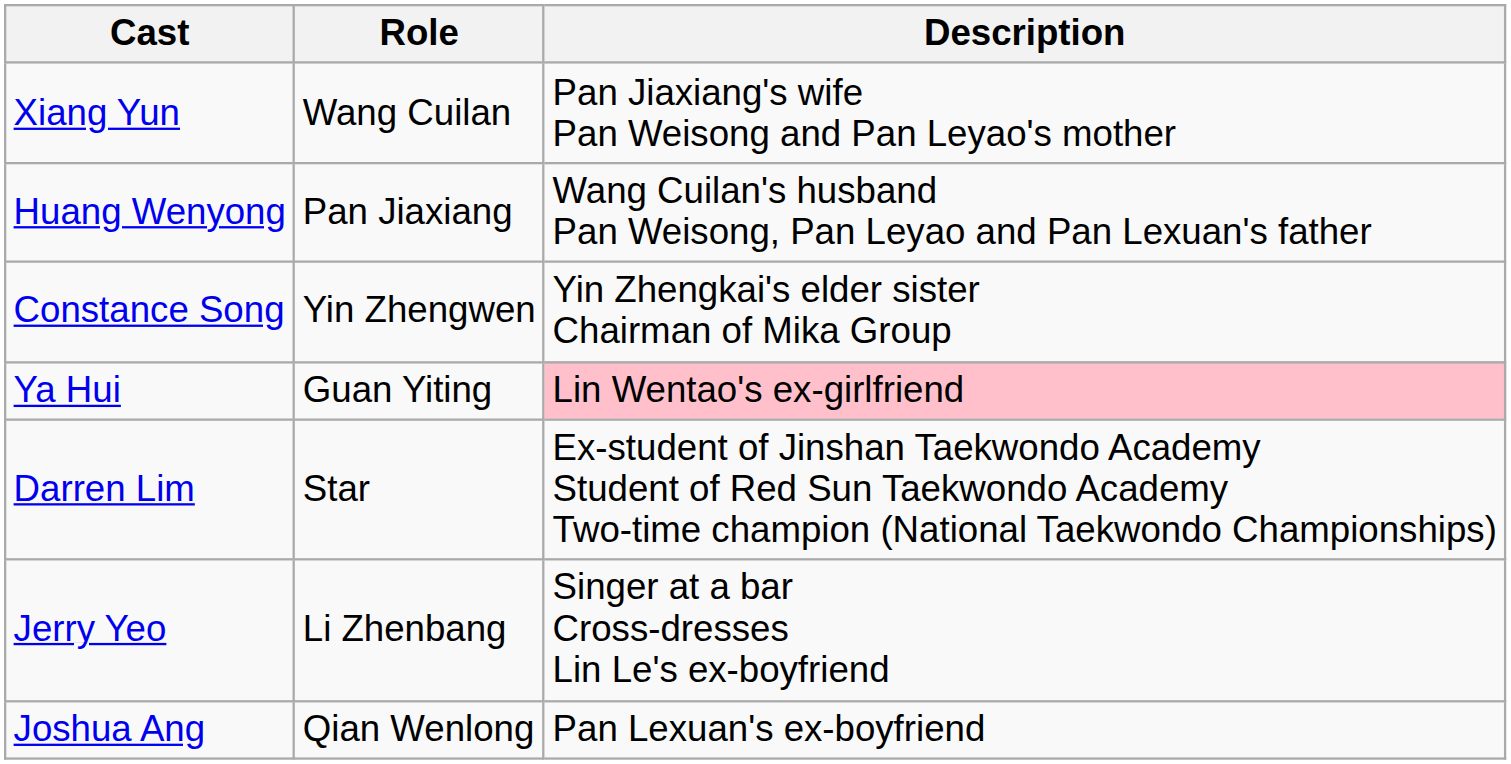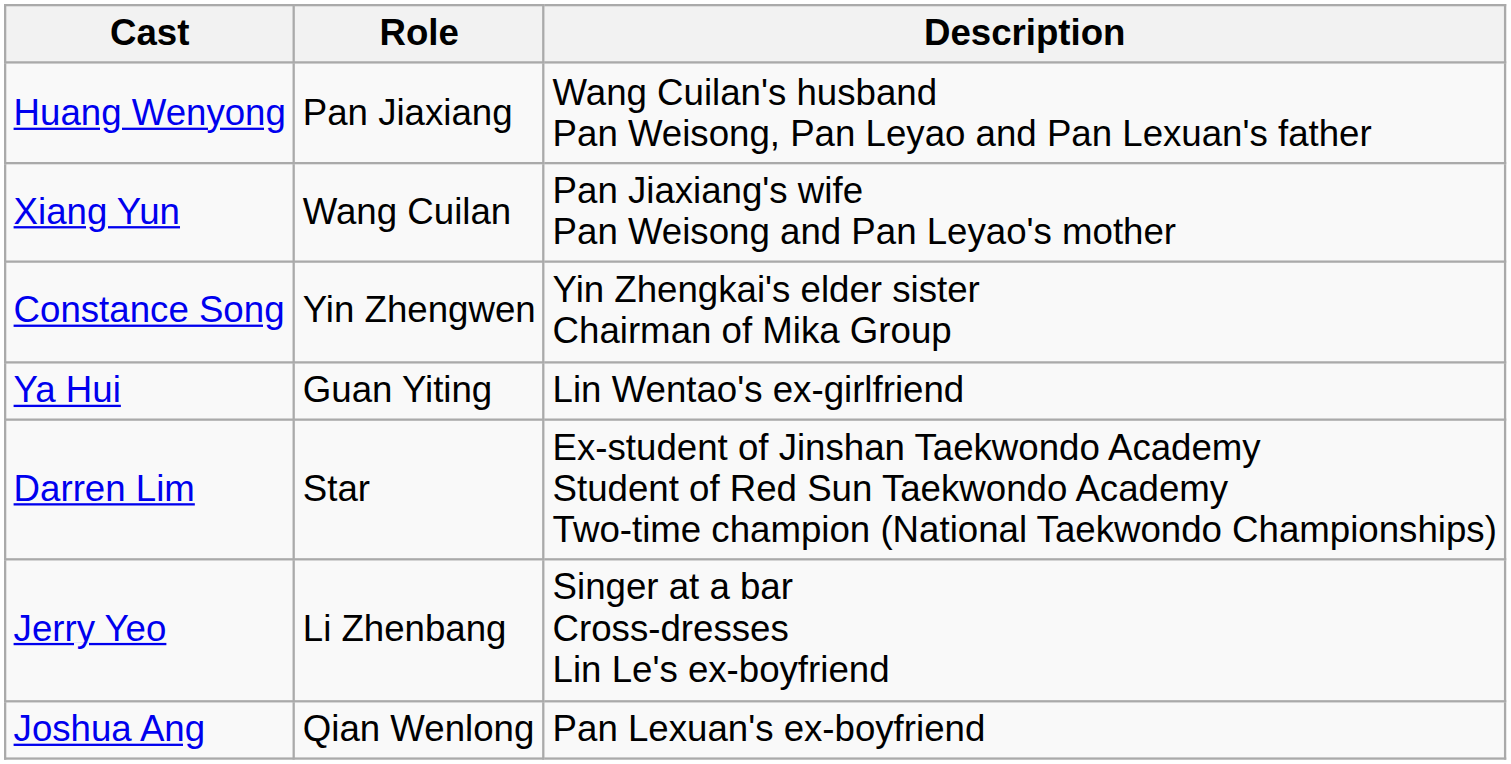 <table class="wikitable">
 <tr>
 <th>Cast</th>
 <th>Role</th>
 <th>Description</th>
 </tr>
 <tr>
+<td><a href='#'>Huang Wenyong</a></td>
+<td>Pan Jiaxiang</td>
+<td>Wang Cuilan's husband <br> Pan Weisong, Pan Leyao and Pan Lexuan's father</td>
+</tr>
+<tr>
 <td><a href='#'>Xiang Yun</a></td>
 <td>Wang Cuilan</td>
 <td>Pan Jiaxiang's wife <br> Pan Weisong and Pan Leyao's mother</td>
-</tr>
-<tr>
-<td><a href='#'>Huang Wenyong</a></td>
-<td>Pan Jiaxiang</td>
-<td>Wang Cuilan's husband <br> Pan Weisong, Pan Leyao and Pan Lexuan's father</td>
 </tr>
 <tr>
 <td><a href='#'>Constance Song</a></td>
 <td>Yin Zhengwen</td>
 <td>Yin Zhengkai's elder sister <br> Chairman of Mika Group</td>
 </tr>
 <tr>
 <td><a href='#'>Ya Hui</a></td>
 <td>Guan Yiting</td>
-<td style="background: pink;">Lin Wentao's ex-girlfriend</td>
+<td>Lin Wentao's ex-girlfriend</td>
 </tr>
 <tr>
 <td><a href='#'>Darren Lim</a></td>
 <td>Star</td>
 <td>Ex-student of Jinshan Taekwondo Academy <br> Student of Red Sun Taekwondo Academy <br> Two-time champion (National Taekwondo Championships)</td>
 </tr>
 <tr>
 <td><a href='#'>Jerry Yeo</a></td>
 <td>Li Zhenbang</td>
 <td>Singer at a bar <br> Cross-dresses <br> Lin Le's ex-boyfriend</td>
 </tr>
 <tr>
 <td><a href='#'>Joshua Ang</a></td>
 <td>Qian Wenlong</td>
 <td>Pan Lexuan's ex-boyfriend</td>
 </tr>
 </table>
